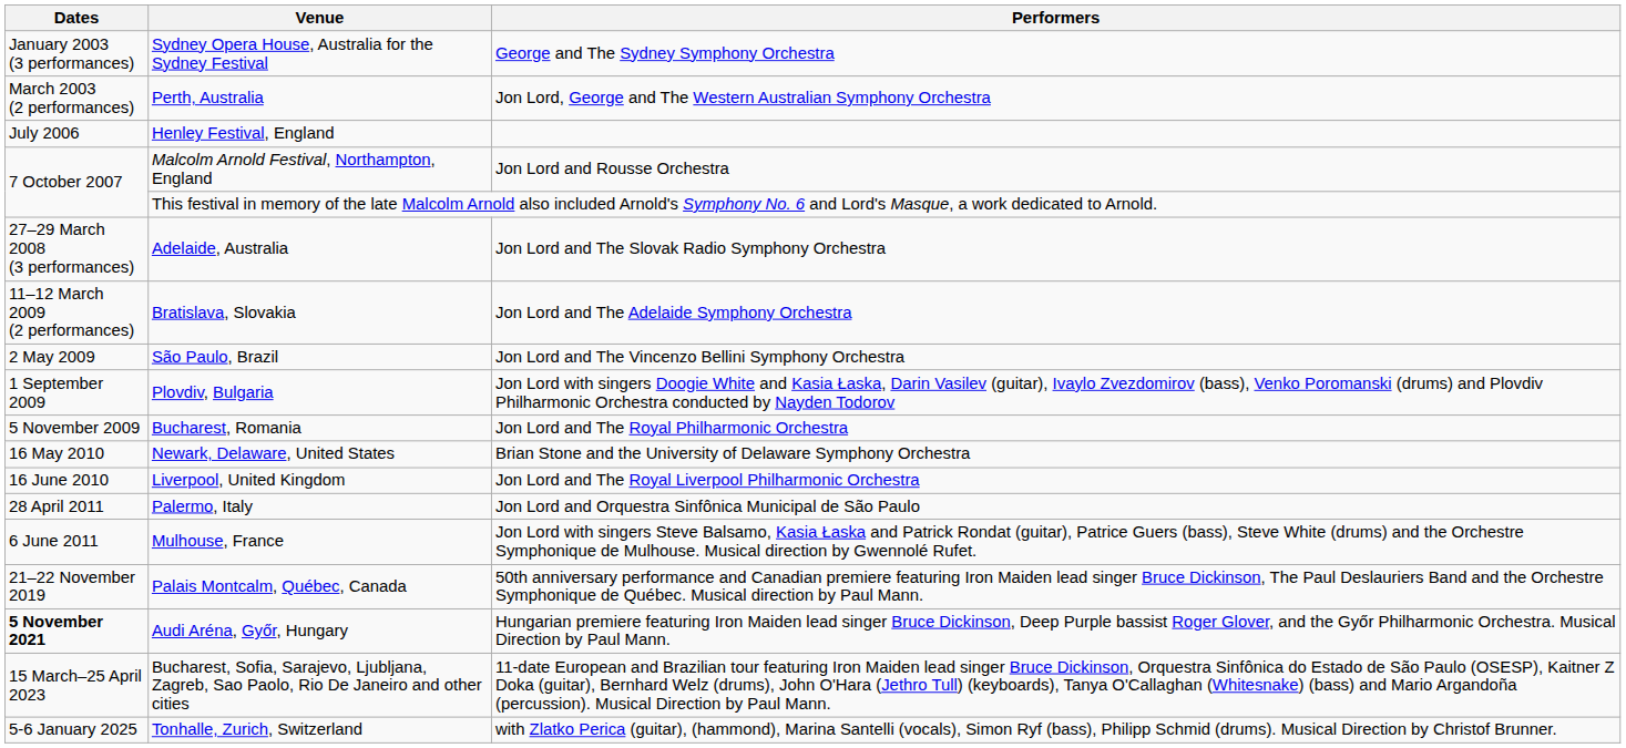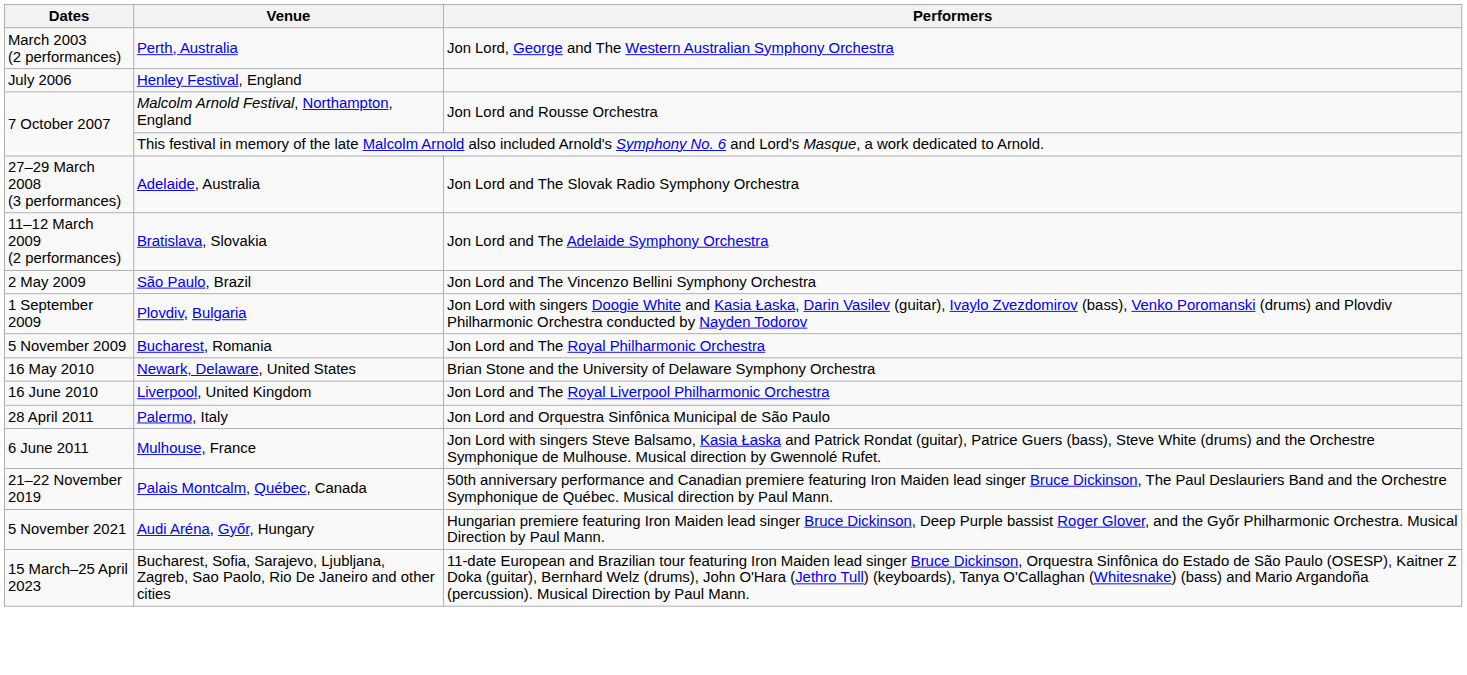 <table class="wikitable">
 <tr>
 <th>Dates</th>
 <th>Venue</th>
 <th>Performers</th>
-</tr>
-<tr>
-<td>January 2003<br>(3 performances)</td>
-<td><a href='#'>Sydney Opera House</a>, Australia for the <a href='#'>Sydney Festival</a></td>
-<td><a href='#'>George</a> and The <a href='#'>Sydney Symphony Orchestra</a></td>
 </tr>
 <tr>
 <td>March 2003<br>(2 performances)</td>
 <td><a href='#'>Perth, Australia</a></td>
 <td>Jon Lord, <a href='#'>George</a> and The <a href='#'>Western Australian Symphony Orchestra</a></td>
 </tr>
 <tr>
 <td>July 2006</td>
 <td><a href='#'>Henley Festival</a>, England</td>
 <td></td>
 </tr>
 <tr>
 <td rowspan="2">7 October 2007</td>
 <td><em>Malcolm Arnold Festival</em>, <a href='#'>Northampton</a>, England</td>
 <td>Jon Lord and Rousse Orchestra</td>
 </tr>
 <tr>
 <td colspan="2">This festival in memory of the late <a href='#'>Malcolm Arnold</a> also included Arnold's <em><a href='#'>Symphony No. 6</a></em> and Lord's <em>Masque</em>, a work dedicated to Arnold.</td>
 </tr>
 <tr>
 <td>27–29 March 2008<br>(3 performances)</td>
 <td><a href='#'>Adelaide</a>, Australia</td>
 <td>Jon Lord and The Slovak Radio Symphony Orchestra</td>
 </tr>
 <tr>
 <td>11–12 March 2009<br>(2 performances)</td>
 <td><a href='#'>Bratislava</a>, Slovakia</td>
 <td>Jon Lord and The <a href='#'>Adelaide Symphony Orchestra</a></td>
 </tr>
 <tr>
 <td>2 May 2009</td>
 <td><a href='#'>São Paulo</a>, Brazil</td>
 <td>Jon Lord and The Vincenzo Bellini Symphony Orchestra</td>
 </tr>
 <tr>
 <td>1 September 2009</td>
 <td><a href='#'>Plovdiv</a>, <a href='#'>Bulgaria</a></td>
 <td>Jon Lord with singers <a href='#'>Doogie White</a> and <a href='#'>Kasia Łaska</a>, <a href='#'>Darin Vasilev</a> (guitar), <a href='#'>Ivaylo Zvezdomirov</a> (bass), <a href='#'>Venko Poromanski</a> (drums) and Plovdiv Philharmonic Orchestra conducted by <a href='#'>Nayden Todorov</a></td>
 </tr>
 <tr>
 <td>5 November 2009</td>
 <td><a href='#'>Bucharest</a>, Romania</td>
 <td>Jon Lord and The <a href='#'>Royal Philharmonic Orchestra</a></td>
 </tr>
 <tr>
 <td>16 May 2010</td>
 <td><a href='#'>Newark, Delaware</a>, United States</td>
 <td>Brian Stone and the University of Delaware Symphony Orchestra</td>
 </tr>
 <tr>
 <td>16 June 2010</td>
 <td><a href='#'>Liverpool</a>, United Kingdom</td>
 <td>Jon Lord and The <a href='#'>Royal Liverpool Philharmonic Orchestra</a></td>
 </tr>
 <tr>
 <td>28 April 2011</td>
 <td><a href='#'>Palermo</a>, Italy</td>
 <td>Jon Lord and Orquestra Sinfônica Municipal de São Paulo</td>
 </tr>
 <tr>
 <td>6 June 2011</td>
 <td><a href='#'>Mulhouse</a>, France</td>
 <td>Jon Lord with singers Steve Balsamo, <a href='#'>Kasia Łaska</a> and Patrick Rondat (guitar), Patrice Guers (bass), Steve White (drums) and the Orchestre Symphonique de Mulhouse. Musical direction by Gwennolé Rufet.</td>
 </tr>
 <tr>
 <td>21–22 November 2019</td>
 <td><a href='#'>Palais Montcalm</a>, <a href='#'>Québec</a>, Canada</td>
 <td>50th anniversary performance and Canadian premiere featuring Iron Maiden lead singer <a href='#'>Bruce Dickinson</a>, The Paul Deslauriers Band and the Orchestre Symphonique de Québec. Musical direction by Paul Mann.</td>
 </tr>
 <tr>
-<td><strong>5 November 2021</strong></td>
+<td>5 November 2021</td>
 <td><a href='#'>Audi Aréna</a>, <a href='#'>Győr</a>, Hungary</td>
 <td>Hungarian premiere featuring Iron Maiden lead singer <a href='#'>Bruce Dickinson</a>, Deep Purple bassist <a href='#'>Roger Glover</a>, and the Győr Philharmonic Orchestra. Musical Direction by Paul Mann.</td>
 </tr>
 <tr>
 <td>15 March–25 April 2023</td>
 <td>Bucharest, Sofia, Sarajevo, Ljubljana, Zagreb, Sao Paolo, Rio De Janeiro and other cities</td>
 <td>11-date European and Brazilian tour featuring Iron Maiden lead singer <a href='#'>Bruce Dickinson</a>, Orquestra Sinfônica do Estado de São Paulo (OSESP),  Kaitner Z Doka (guitar), Bernhard Welz (drums), John O'Hara (<a href='#'>Jethro Tull</a>) (keyboards), Tanya O'Callaghan (<a href='#'>Whitesnake</a>) (bass) and Mario Argandoña (percussion). Musical Direction by Paul Mann.</td>
 </tr>
-<tr>
-<td>5-6 January 2025</td>
-<td><a href='#'>Tonhalle, Zurich</a>, Switzerland</td>
-<td> with <a href='#'>Zlatko Perica</a> (guitar),  (hammond), Marina Santelli (vocals), Simon Ryf (bass), Philipp Schmid (drums). Musical Direction by Christof Brunner.</td>
-</tr>
 </table>
